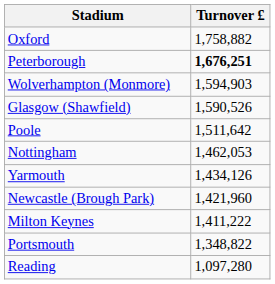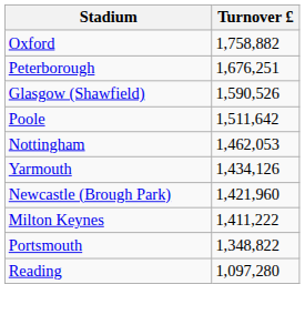 <table class="wikitable">
 <tr>
 <th width=200>Stadium</th>
 <th width=80>Turnover £</th>
 </tr>
 <tr>
 <td><a href='#'>Oxford</a></td>
 <td>1,758,882</td>
 </tr>
 <tr>
 <td><a href='#'>Peterborough</a></td>
-<td><strong>1,676,251</strong></td>
-</tr>
-<tr>
-<td><a href='#'>Wolverhampton (Monmore)</a></td>
-<td>1,594,903</td>
+<td>1,676,251</td>
 </tr>
 <tr>
 <td><a href='#'>Glasgow (Shawfield)</a></td>
 <td>1,590,526</td>
 </tr>
 <tr>
 <td><a href='#'>Poole</a></td>
 <td>1,511,642</td>
 </tr>
 <tr>
 <td><a href='#'>Nottingham</a></td>
 <td>1,462,053</td>
 </tr>
 <tr>
 <td><a href='#'>Yarmouth</a></td>
 <td>1,434,126</td>
 </tr>
 <tr>
 <td><a href='#'>Newcastle (Brough Park)</a></td>
 <td>1,421,960</td>
 </tr>
 <tr>
 <td><a href='#'>Milton Keynes</a></td>
 <td>1,411,222</td>
 </tr>
 <tr>
 <td><a href='#'>Portsmouth</a></td>
 <td>1,348,822</td>
 </tr>
 <tr>
 <td><a href='#'>Reading</a></td>
 <td>1,097,280</td>
 </tr>
 </table>
